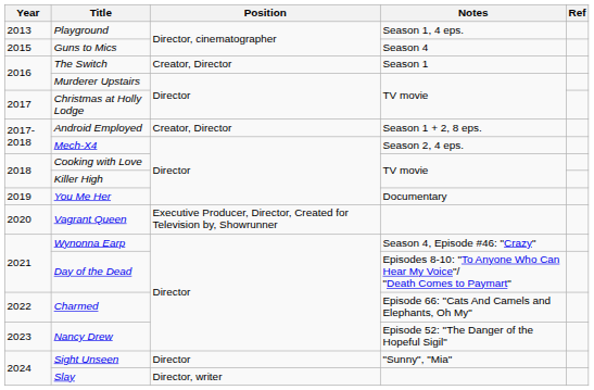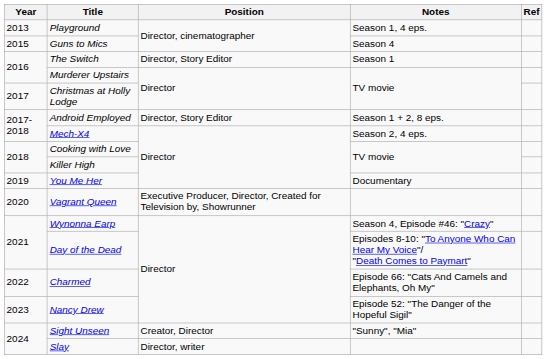 <table class="wikitable sortable">
 <tr>
 <th>Year</th>
 <th>Title</th>
 <th>Position</th>
 <th>Notes</th>
 <th>Ref</th>
 </tr>
 <tr>
 <td>2013</td>
 <td><em>Playground</em></td>
 <td rowspan="2">Director, cinematographer</td>
 <td>Season 1, 4 eps.</td>
 <td></td>
 </tr>
 <tr>
 <td>2015</td>
 <td><em>Guns to Mics</em></td>
 <td>Season 4</td>
 <td></td>
 </tr>
 <tr>
 <td rowspan="2">2016</td>
 <td><em>The Switch</em></td>
-<td>Creator, Director</td>
+<td>Director, Story Editor</td>
 <td>Season 1</td>
 <td></td>
 </tr>
 <tr>
 <td><em>Murderer Upstairs</em></td>
 <td rowspan="2">Director</td>
 <td rowspan="2">TV movie</td>
 <td></td>
 </tr>
 <tr>
 <td>2017</td>
 <td><em>Christmas at Holly Lodge</em></td>
 <td></td>
 </tr>
 <tr>
 <td rowspan="2">2017-2018</td>
 <td><em>Android Employed</em></td>
-<td>Creator, Director</td>
+<td>Director, Story Editor</td>
 <td>Season 1 + 2, 8 eps.</td>
 <td></td>
 </tr>
 <tr>
 <td><em><a href='#'>Mech-X4</a></em></td>
 <td rowspan="4">Director</td>
 <td>Season 2, 4 eps.</td>
 <td></td>
 </tr>
 <tr>
 <td rowspan="2">2018</td>
 <td><em>Cooking with Love</em></td>
 <td rowspan="2">TV movie</td>
 <td></td>
 </tr>
 <tr>
 <td><em>Killer High</em></td>
 <td></td>
 </tr>
 <tr>
 <td>2019</td>
 <td><em><a href='#'>You Me Her</a></em></td>
 <td>Documentary</td>
 <td></td>
 </tr>
 <tr>
 <td>2020</td>
 <td><em><a href='#'>Vagrant Queen</a></em></td>
 <td>Executive Producer, Director, Created for Television by, Showrunner</td>
 <td></td>
 <td></td>
 </tr>
 <tr>
 <td rowspan="2">2021</td>
 <td><em><a href='#'>Wynonna Earp</a></em></td>
 <td rowspan="4">Director</td>
 <td>Season 4, Episode #46: "<a href='#'>Crazy</a>"</td>
 <td></td>
 </tr>
 <tr>
 <td><em><a href='#'>Day of the Dead</a></em></td>
 <td>Episodes 8-10: "<a href='#'>To Anyone Who Can Hear My Voice</a>"/<br>"<a href='#'>Death Comes to Paymart</a>"</td>
 <td></td>
 </tr>
 <tr>
 <td>2022</td>
 <td><em><a href='#'>Charmed</a></em></td>
 <td>Episode 66: "Cats And Camels and Elephants, Oh My"</td>
 <td></td>
 </tr>
 <tr>
 <td>2023</td>
 <td><em><a href='#'>Nancy Drew</a></em></td>
 <td>Episode 52: "The Danger of the Hopeful Sigil"</td>
 <td></td>
 </tr>
 <tr>
 <td rowspan=2>2024</td>
 <td><em><a href='#'>Sight Unseen</a></em></td>
-<td>Director</td>
+<td>Creator, Director</td>
 <td>"Sunny", "Mia"</td>
 <td></td>
 </tr>
 <tr>
 <td><em><a href='#'>Slay</a></em></td>
 <td>Director, writer</td>
 <td></td>
 <td></td>
 </tr>
 </table>
